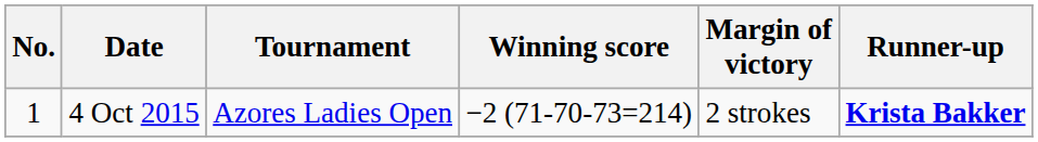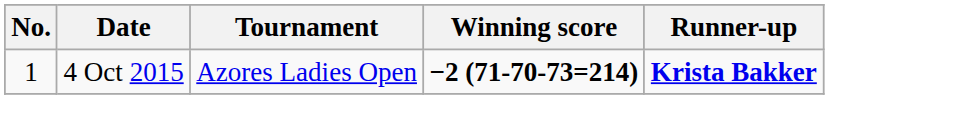 <table class="wikitable" style="font-size:95%;">
 <tr>
 <th>No.</th>
 <th>Date</th>
 <th>Tournament</th>
 <th>Winning score</th>
-<th>Margin of<br>victory</th>
 <th>Runner-up</th>
 </tr>
 <tr>
 <td align=center>1</td>
 <td align=right>4 Oct <a href='#'>2015</a></td>
 <td><a href='#'>Azores Ladies Open</a></td>
-<td>−2 (71-70-73=214)</td>
-<td>2 strokes</td>
+<td><strong>−2 (71-70-73=214)</strong></td>
 <td><strong> <a href='#'>Krista Bakker</a></strong></td>
 </tr>
 </table>
